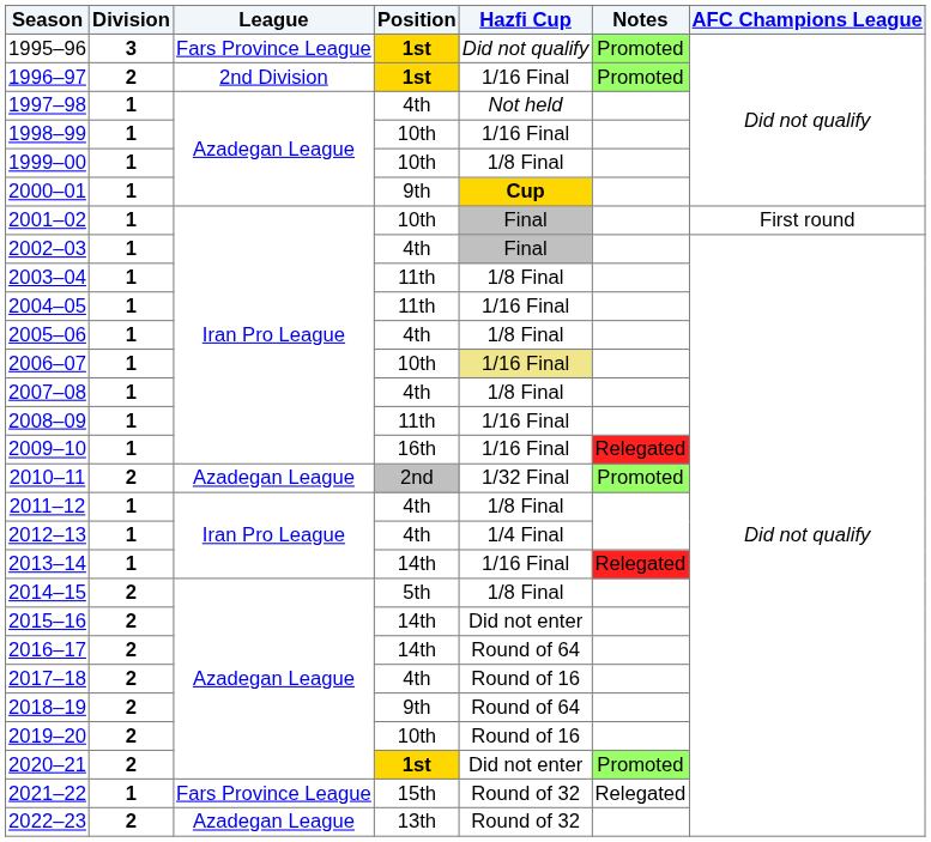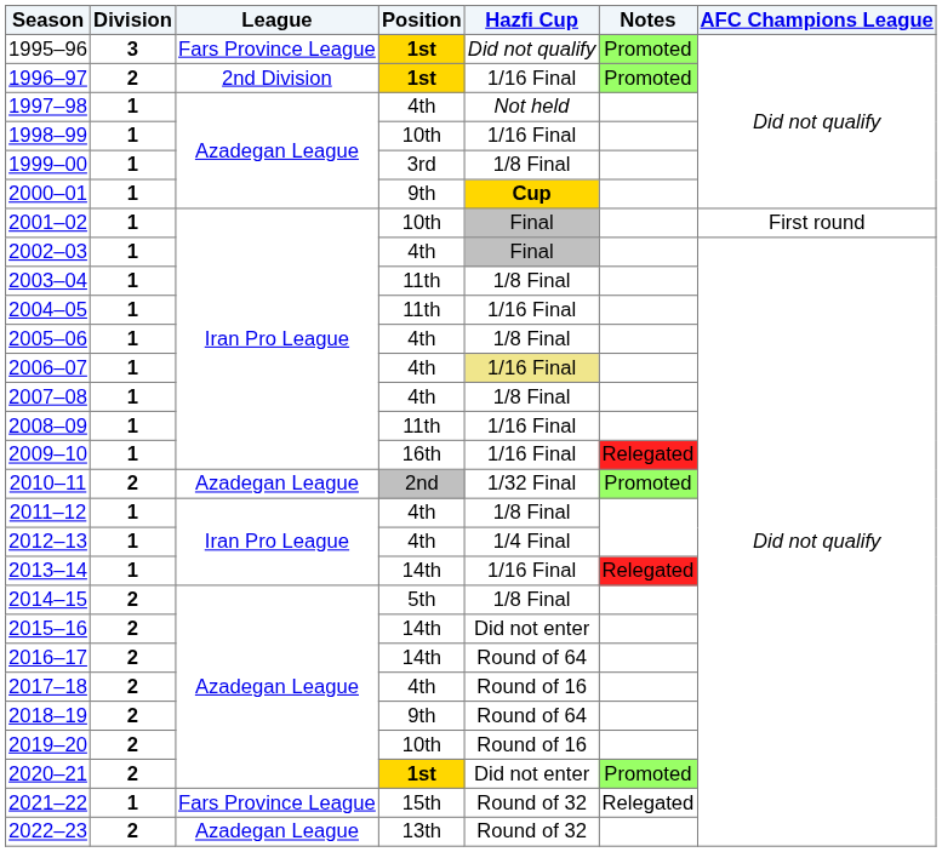 <table border="1" cellpadding="2" style="border-collapse:collapse; text-align:center; font-size:normal;">
 <tr style="background:#f0f6fa;">
 <th>Season</th>
 <th>Division</th>
 <th>League</th>
 <th>Position</th>
 <th><a href='#'>Hazfi Cup</a></th>
 <th>Notes</th>
 <th><a href='#'>AFC Champions League</a></th>
 </tr>
 <tr>
 <td>1995–96</td>
 <td><strong>3</strong></td>
 <td><a href='#'>Fars Province League</a></td>
 <td bgcolor=gold><strong>1st</strong></td>
 <td><em>Did not qualify</em></td>
 <td style="background:#9f6;">Promoted</td>
 <td rowspan=6><em>Did not qualify</em></td>
 </tr>
 <tr>
 <td><a href='#'>1996–97</a></td>
 <td><strong>2</strong></td>
 <td><a href='#'>2nd Division</a></td>
 <td bgcolor=gold><strong>1st</strong></td>
 <td>1/16 Final</td>
 <td style="background:#9f6;">Promoted</td>
 </tr>
 <tr>
 <td><a href='#'>1997–98</a></td>
 <td><strong>1</strong></td>
 <td rowspan="4"><a href='#'>Azadegan League</a></td>
 <td>4th</td>
 <td><em>Not held</em></td>
 <td></td>
 </tr>
 <tr>
 <td><a href='#'>1998–99</a></td>
 <td><strong>1</strong></td>
 <td>10th</td>
 <td>1/16 Final</td>
 <td></td>
 </tr>
 <tr>
 <td><a href='#'>1999–00</a></td>
 <td><strong>1</strong></td>
-<td>10th</td>
+<td>3rd</td>
 <td>1/8 Final</td>
 <td></td>
 </tr>
 <tr>
 <td><a href='#'>2000–01</a></td>
 <td><strong>1</strong></td>
 <td>9th</td>
 <td bgcolor=gold><strong>Cup</strong></td>
 <td></td>
 </tr>
 <tr>
 <td><a href='#'>2001–02</a></td>
 <td><strong>1</strong></td>
 <td rowspan="9"><a href='#'>Iran Pro League</a></td>
 <td>10th</td>
 <td style="background:silver;">Final</td>
 <td></td>
 <td>First round</td>
 </tr>
 <tr>
 <td><a href='#'>2002–03</a></td>
 <td><strong>1</strong></td>
 <td>4th</td>
 <td style="background:silver;">Final</td>
 <td></td>
 <td rowspan="21"><em>Did not qualify</em></td>
 </tr>
 <tr>
 <td><a href='#'>2003–04</a></td>
 <td><strong>1</strong></td>
 <td>11th</td>
 <td>1/8 Final</td>
 <td></td>
 </tr>
 <tr>
 <td><a href='#'>2004–05</a></td>
 <td><strong>1</strong></td>
 <td>11th</td>
 <td>1/16 Final</td>
 <td></td>
 </tr>
 <tr>
 <td><a href='#'>2005–06</a></td>
 <td><strong>1</strong></td>
 <td>4th</td>
 <td>1/8 Final</td>
 <td></td>
 </tr>
 <tr>
 <td><a href='#'>2006–07</a></td>
 <td><strong>1</strong></td>
-<td>10th</td>
+<td>4th</td>
 <td style="background: khaki;">1/16 Final</td>
 <td></td>
 </tr>
 <tr>
 <td><a href='#'>2007–08</a></td>
 <td><strong>1</strong></td>
 <td>4th</td>
 <td>1/8 Final</td>
 <td></td>
 </tr>
 <tr>
 <td><a href='#'>2008–09</a></td>
 <td><strong>1</strong></td>
 <td>11th</td>
 <td>1/16 Final</td>
 <td></td>
 </tr>
 <tr>
 <td><a href='#'>2009–10</a></td>
 <td><strong>1</strong></td>
 <td>16th</td>
 <td>1/16 Final</td>
 <td bgcolor=FF2020>Relegated</td>
 </tr>
 <tr>
 <td><a href='#'>2010–11</a></td>
 <td><strong>2</strong></td>
 <td><a href='#'>Azadegan League</a></td>
 <td style="background:silver;">2nd</td>
 <td>1/32 Final</td>
 <td style="background:#9f6;">Promoted</td>
 </tr>
 <tr>
 <td><a href='#'>2011–12</a></td>
 <td><strong>1</strong></td>
 <td rowspan="3"><a href='#'>Iran Pro League</a></td>
 <td>4th</td>
 <td>1/8 Final</td>
 </tr>
 <tr>
 <td><a href='#'>2012–13</a></td>
 <td><strong>1</strong></td>
 <td>4th</td>
 <td>1/4 Final</td>
 </tr>
 <tr>
 <td><a href='#'>2013–14</a></td>
 <td><strong>1</strong></td>
 <td>14th</td>
 <td>1/16 Final</td>
 <td bgcolor=FF2020>Relegated</td>
 </tr>
 <tr>
 <td><a href='#'>2014–15</a></td>
 <td><strong>2</strong></td>
 <td rowspan="7"><a href='#'>Azadegan League</a></td>
 <td>5th</td>
 <td>1/8 Final</td>
 <td></td>
 </tr>
 <tr>
 <td><a href='#'>2015–16</a></td>
 <td><strong>2</strong></td>
 <td>14th</td>
 <td>Did not enter</td>
 <td></td>
 </tr>
 <tr>
 <td><a href='#'>2016–17</a></td>
 <td><strong>2</strong></td>
 <td>14th</td>
 <td>Round of 64</td>
 <td></td>
 </tr>
 <tr>
 <td><a href='#'>2017–18</a></td>
 <td><strong>2</strong></td>
 <td>4th</td>
 <td>Round of 16</td>
 <td></td>
 </tr>
 <tr>
 <td><a href='#'>2018–19</a></td>
 <td><strong>2</strong></td>
 <td>9th</td>
 <td>Round of 64</td>
 <td></td>
 </tr>
 <tr>
 <td><a href='#'>2019–20</a></td>
 <td><strong>2</strong></td>
 <td>10th</td>
 <td>Round of 16</td>
 <td></td>
 </tr>
 <tr>
 <td><a href='#'>2020–21</a></td>
 <td><strong>2</strong></td>
 <td bgcolor=gold><strong>1st</strong></td>
 <td>Did not enter</td>
 <td style="background:#9f6;">Promoted</td>
 </tr>
 <tr>
 <td><a href='#'>2021–22</a></td>
 <td><strong>1</strong></td>
 <td><a href='#'>Fars Province League</a></td>
 <td>15th</td>
 <td>Round of 32</td>
 <td>Relegated</td>
 </tr>
 <tr>
 <td><a href='#'>2022–23</a></td>
 <td><strong>2</strong></td>
 <td><a href='#'>Azadegan League</a></td>
 <td>13th</td>
 <td>Round of 32</td>
 <td></td>
 </tr>
 </table>
